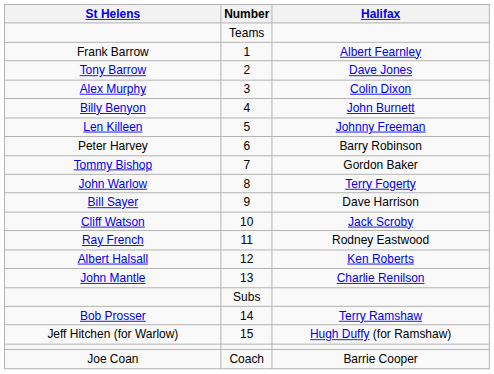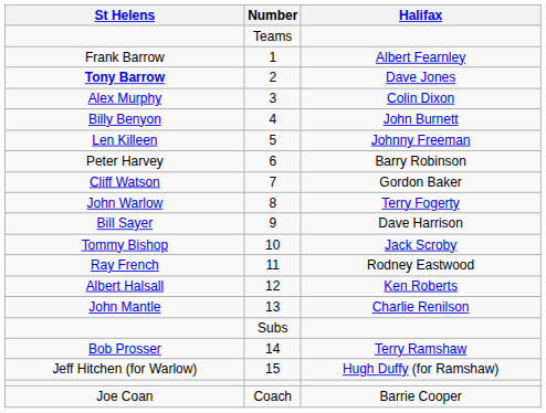 <table class="wikitable" style="text-align:center; font-size: 85%">
 <tr>
 <th width=240 abbr=winner><a href='#'>St Helens</a></th>
 <th width=50 abbr="Number">Number</th>
 <th width=240 abbr=runner-up><a href='#'>Halifax</a></th>
 </tr>
 <tr>
 <td></td>
 <td>Teams</td>
 <td></td>
 </tr>
 <tr>
 <td>Frank Barrow</td>
 <td>1</td>
 <td><a href='#'>Albert Fearnley</a></td>
 </tr>
 <tr>
-<td><a href='#'>Tony Barrow</a></td>
+<td><strong><a href='#'>Tony Barrow</a></strong></td>
 <td>2</td>
 <td><a href='#'>Dave Jones</a></td>
 </tr>
 <tr>
 <td><a href='#'>Alex Murphy</a></td>
 <td>3</td>
 <td><a href='#'>Colin Dixon</a></td>
 </tr>
 <tr>
 <td><a href='#'>Billy Benyon</a></td>
 <td>4</td>
 <td><a href='#'>John Burnett</a></td>
 </tr>
 <tr>
 <td><a href='#'>Len Killeen</a></td>
 <td>5</td>
 <td><a href='#'>Johnny Freeman</a></td>
 </tr>
 <tr>
 <td>Peter Harvey</td>
 <td>6</td>
 <td>Barry Robinson</td>
 </tr>
 <tr>
-<td><a href='#'>Tommy Bishop</a></td>
+<td><a href='#'>Cliff Watson</a></td>
 <td>7</td>
 <td>Gordon Baker</td>
 </tr>
 <tr>
 <td><a href='#'>John Warlow</a></td>
 <td>8</td>
 <td><a href='#'>Terry Fogerty</a></td>
 </tr>
 <tr>
 <td><a href='#'>Bill Sayer</a></td>
 <td>9</td>
 <td>Dave Harrison</td>
 </tr>
 <tr>
-<td><a href='#'>Cliff Watson</a></td>
+<td><a href='#'>Tommy Bishop</a></td>
 <td>10</td>
 <td><a href='#'>Jack Scroby</a></td>
 </tr>
 <tr>
 <td><a href='#'>Ray French</a></td>
 <td>11</td>
 <td>Rodney Eastwood</td>
 </tr>
 <tr>
 <td><a href='#'>Albert Halsall</a></td>
 <td>12</td>
 <td><a href='#'>Ken Roberts</a></td>
 </tr>
 <tr>
 <td><a href='#'>John Mantle</a></td>
 <td>13</td>
 <td><a href='#'>Charlie Renilson</a></td>
 </tr>
 <tr>
 <td></td>
 <td>Subs</td>
 <td></td>
 </tr>
 <tr>
 <td><a href='#'>Bob Prosser</a></td>
 <td>14</td>
 <td><a href='#'>Terry Ramshaw</a></td>
 </tr>
 <tr>
 <td>Jeff Hitchen (for Warlow)</td>
 <td>15</td>
 <td><a href='#'>Hugh Duffy</a> (for Ramshaw)</td>
 </tr>
 <tr>
 <td></td>
 <td></td>
 <td></td>
 </tr>
 <tr>
 <td>Joe Coan</td>
 <td>Coach</td>
 <td>Barrie Cooper</td>
 </tr>
 </table>
